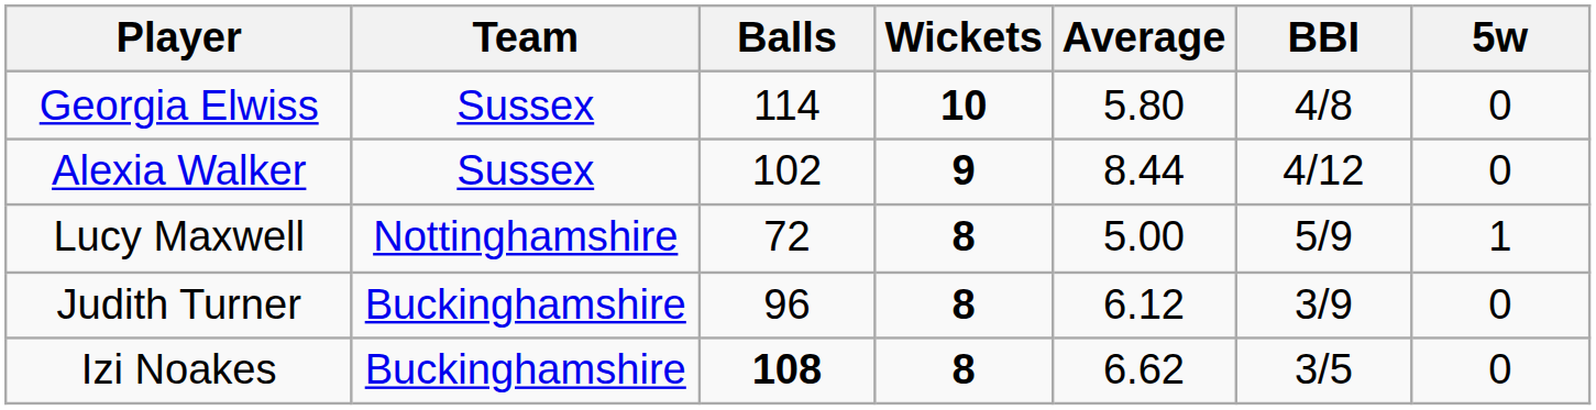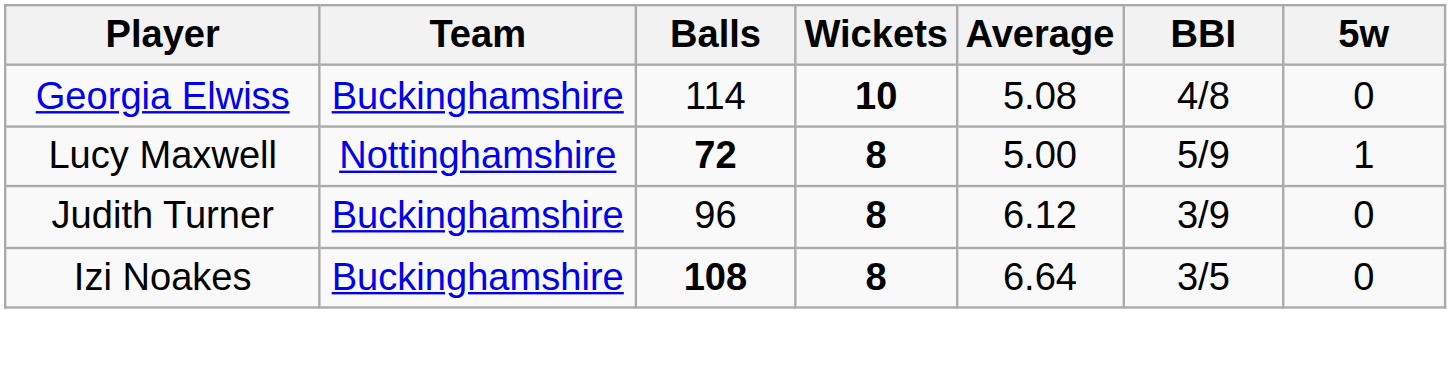 <table class="wikitable" style="text-align:center">
 <tr>
 <th width=125>Player</th>
 <th width=125>Team</th>
 <th width=60>Balls</th>
 <th width=60>Wickets</th>
 <th width=60>Average</th>
 <th width=60>BBI</th>
 <th width=60>5w</th>
 </tr>
 <tr>
 <td><a href='#'>Georgia Elwiss</a></td>
-<td><a href='#'>Sussex</a></td>
+<td><a href='#'>Buckinghamshire</a></td>
 <td>114</td>
 <td><strong>10</strong></td>
-<td>5.80</td>
+<td>5.08</td>
 <td>4/8</td>
-<td>0</td>
-</tr>
-<tr>
-<td><a href='#'>Alexia Walker</a></td>
-<td><a href='#'>Sussex</a></td>
-<td>102</td>
-<td><strong>9</strong></td>
-<td>8.44</td>
-<td>4/12</td>
 <td>0</td>
 </tr>
 <tr>
 <td>Lucy Maxwell</td>
 <td><a href='#'>Nottinghamshire</a></td>
-<td>72</td>
+<td><strong>72</strong></td>
 <td><strong>8</strong></td>
 <td>5.00</td>
 <td>5/9</td>
 <td>1</td>
 </tr>
 <tr>
 <td>Judith Turner</td>
 <td><a href='#'>Buckinghamshire</a></td>
 <td>96</td>
 <td><strong>8</strong></td>
 <td>6.12</td>
 <td>3/9</td>
 <td>0</td>
 </tr>
 <tr>
 <td>Izi Noakes</td>
 <td><a href='#'>Buckinghamshire</a></td>
 <td><strong>108</strong></td>
 <td><strong>8</strong></td>
-<td>6.62</td>
+<td>6.64</td>
 <td>3/5</td>
 <td>0</td>
 </tr>
 </table>
